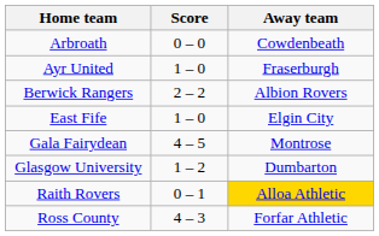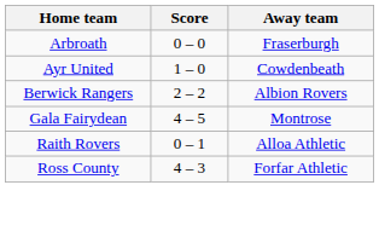 <table class="wikitable" style="text-align: center">
 <tr>
 <th width=140>Home team</th>
 <th width=70>Score</th>
 <th width=140>Away team</th>
 </tr>
 <tr>
 <td><a href='#'>Arbroath</a></td>
 <td>0 – 0</td>
-<td><a href='#'>Cowdenbeath</a></td>
+<td><a href='#'>Fraserburgh</a></td>
 </tr>
 <tr>
 <td><a href='#'>Ayr United</a></td>
 <td>1 – 0</td>
-<td><a href='#'>Fraserburgh</a></td>
+<td><a href='#'>Cowdenbeath</a></td>
 </tr>
 <tr>
 <td><a href='#'>Berwick Rangers</a></td>
 <td>2 – 2</td>
 <td><a href='#'>Albion Rovers</a></td>
 </tr>
 <tr>
-<td><a href='#'>East Fife</a></td>
-<td>1 – 0</td>
-<td><a href='#'>Elgin City</a></td>
-</tr>
-<tr>
 <td><a href='#'>Gala Fairydean</a></td>
 <td>4 – 5</td>
 <td><a href='#'>Montrose</a></td>
 </tr>
 <tr>
-<td><a href='#'>Glasgow University</a></td>
-<td>1 – 2</td>
-<td><a href='#'>Dumbarton</a></td>
-</tr>
-<tr>
 <td><a href='#'>Raith Rovers</a></td>
 <td>0 – 1</td>
-<td style="background: gold;"><a href='#'>Alloa Athletic</a></td>
+<td><a href='#'>Alloa Athletic</a></td>
 </tr>
 <tr>
 <td><a href='#'>Ross County</a></td>
 <td>4 – 3</td>
 <td><a href='#'>Forfar Athletic</a></td>
 </tr>
 </table>
